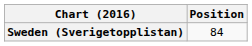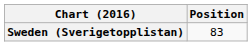 <table class="wikitable plainrowheaders" style="text-align:center">
 <tr>
 <th scope="col">Chart (2016)</th>
 <th scope="col">Position</th>
 </tr>
 <tr>
 <th scope="row">Sweden (Sverigetopplistan)</th>
-<td>84</td>
+<td>83</td>
 </tr>
 </table>
